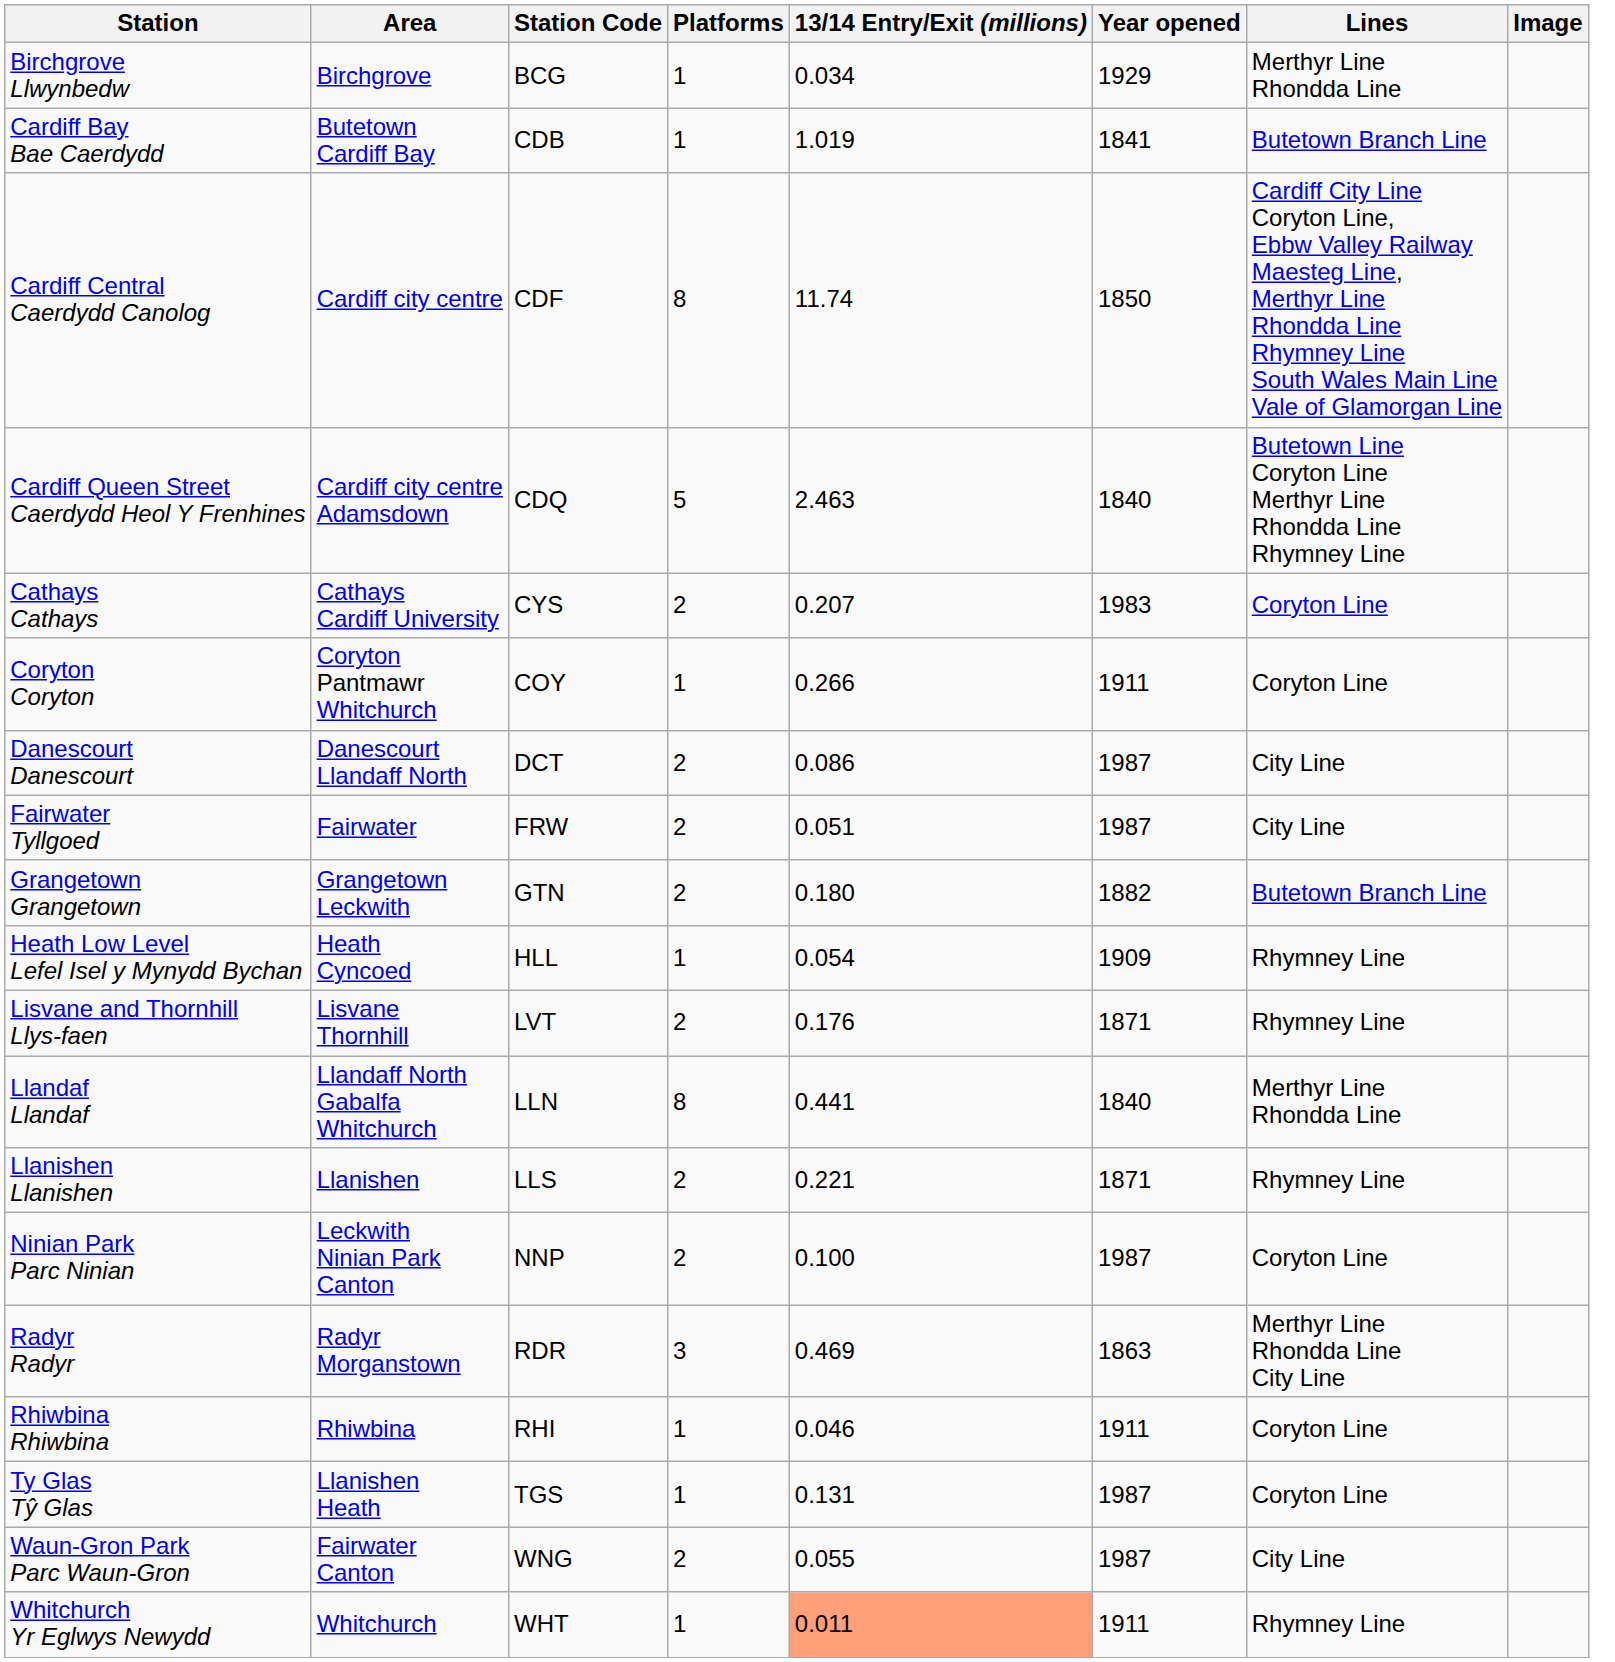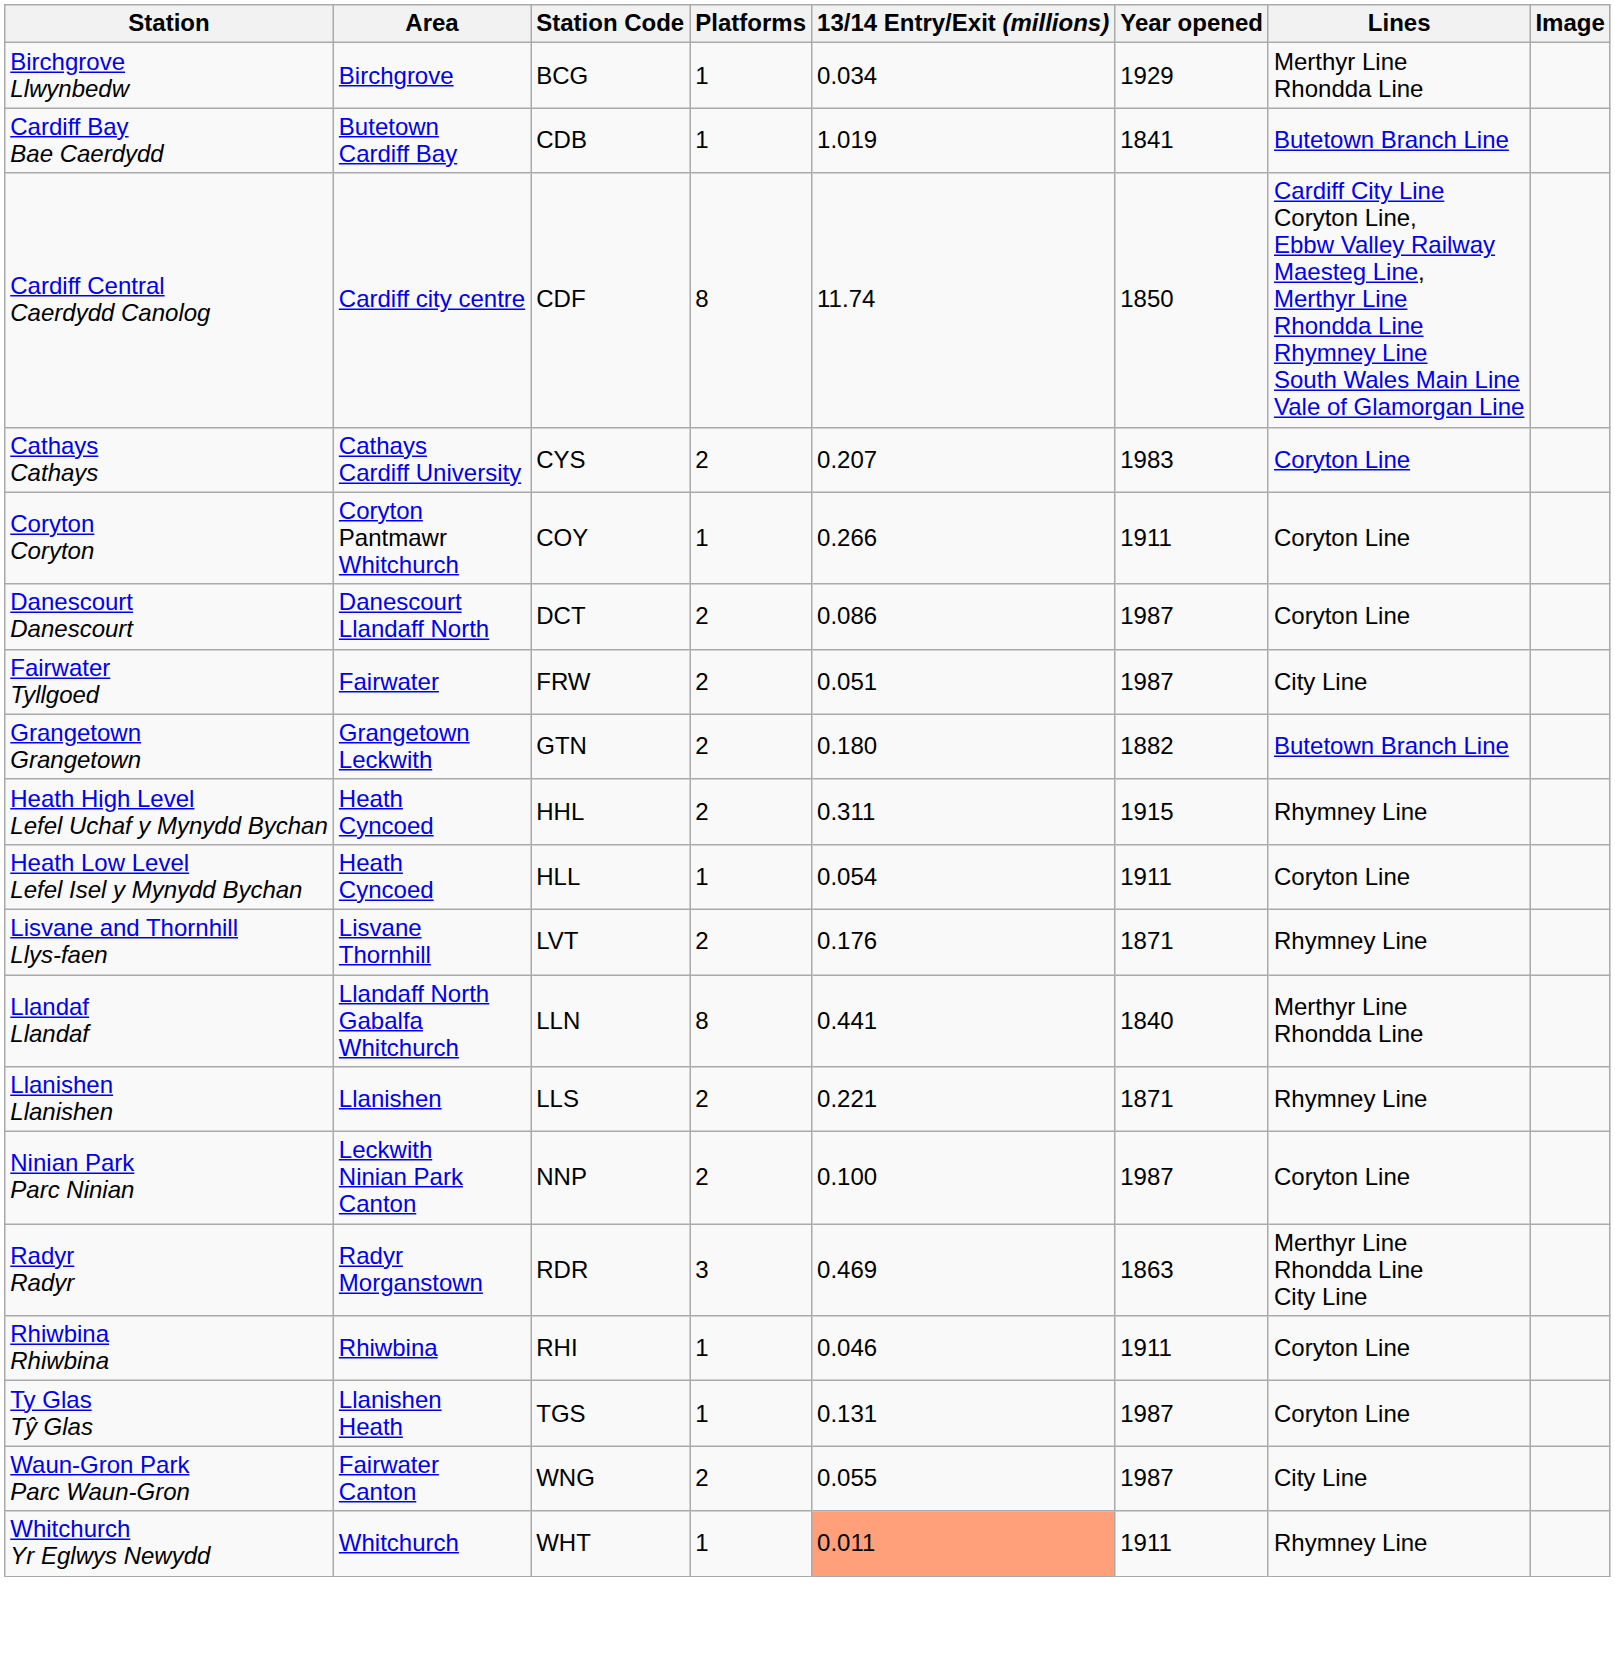 <table class="sortable wikitable">
 <tr>
 <th>Station</th>
 <th>Area</th>
 <th>Station Code</th>
 <th>Platforms</th>
 <th>13/14 Entry/Exit <em>(millions)</em></th>
 <th>Year opened</th>
 <th>Lines</th>
 <th>Image</th>
 </tr>
 <tr>
 <td><a href='#'>Birchgrove</a><br><em>Llwynbedw</em></td>
 <td><a href='#'>Birchgrove</a></td>
 <td>BCG</td>
 <td>1</td>
 <td>0.034</td>
 <td>1929</td>
 <td>Merthyr Line<br>Rhondda Line</td>
 <td></td>
 </tr>
 <tr>
 <td><a href='#'>Cardiff Bay</a><br><em>Bae Caerdydd</em></td>
 <td><a href='#'>Butetown</a><br><a href='#'>Cardiff Bay</a></td>
 <td>CDB</td>
 <td>1</td>
 <td>1.019</td>
 <td>1841</td>
 <td><a href='#'>Butetown Branch Line</a></td>
 <td></td>
 </tr>
 <tr>
 <td><a href='#'>Cardiff Central</a><br><em>Caerdydd Canolog</em></td>
 <td><a href='#'>Cardiff city centre</a></td>
 <td>CDF</td>
 <td>8</td>
 <td>11.74</td>
 <td>1850</td>
 <td><a href='#'>Cardiff City Line</a><br>Coryton Line,<br><a href='#'>Ebbw Valley Railway</a><br><a href='#'>Maesteg Line</a>,<br><a href='#'>Merthyr Line</a><br><a href='#'>Rhondda Line</a><br><a href='#'>Rhymney Line</a><br><a href='#'>South Wales Main Line</a><br><a href='#'>Vale of Glamorgan Line</a></td>
 <td></td>
 </tr>
 <tr>
-<td><a href='#'>Cardiff Queen Street</a><br><em>Caerdydd Heol Y Frenhines</em></td>
-<td><a href='#'>Cardiff city centre</a><br><a href='#'>Adamsdown</a></td>
-<td>CDQ</td>
-<td>5</td>
-<td>2.463</td>
-<td>1840</td>
-<td><a href='#'>Butetown Line</a><br>Coryton Line<br>Merthyr Line<br>Rhondda Line<br>Rhymney Line</td>
-<td></td>
-</tr>
-<tr>
 <td><a href='#'>Cathays</a><br><em>Cathays</em></td>
 <td><a href='#'>Cathays</a><br><a href='#'>Cardiff University</a></td>
 <td>CYS</td>
 <td>2</td>
 <td>0.207</td>
 <td>1983</td>
 <td><a href='#'>Coryton Line</a></td>
 <td></td>
 </tr>
 <tr>
 <td><a href='#'>Coryton</a><br><em>Coryton</em></td>
 <td><a href='#'>Coryton</a><br>Pantmawr<br><a href='#'>Whitchurch</a></td>
 <td>COY</td>
 <td>1</td>
 <td>0.266</td>
 <td>1911</td>
 <td>Coryton Line</td>
 <td></td>
 </tr>
 <tr>
 <td><a href='#'>Danescourt</a><br><em>Danescourt</em></td>
 <td><a href='#'>Danescourt</a><br><a href='#'>Llandaff North</a></td>
 <td>DCT</td>
 <td>2</td>
 <td>0.086</td>
 <td>1987</td>
-<td>City Line</td>
+<td>Coryton Line</td>
 <td></td>
 </tr>
 <tr>
 <td><a href='#'>Fairwater</a><br><em>Tyllgoed</em></td>
 <td><a href='#'>Fairwater</a></td>
 <td>FRW</td>
 <td>2</td>
 <td>0.051</td>
 <td>1987</td>
 <td>City Line</td>
 <td></td>
 </tr>
 <tr>
 <td><a href='#'>Grangetown</a><br><em>Grangetown</em></td>
 <td><a href='#'>Grangetown</a><br><a href='#'>Leckwith</a></td>
 <td>GTN</td>
 <td>2</td>
 <td>0.180</td>
 <td>1882</td>
 <td><a href='#'>Butetown Branch Line</a></td>
 <td></td>
 </tr>
 <tr>
+<td><a href='#'>Heath High Level</a><br><em>Lefel Uchaf y Mynydd Bychan</em></td>
+<td><a href='#'>Heath</a><br><a href='#'>Cyncoed</a></td>
+<td>HHL</td>
+<td>2</td>
+<td>0.311</td>
+<td>1915</td>
+<td>Rhymney Line</td>
+<td></td>
+</tr>
+<tr>
 <td><a href='#'>Heath Low Level</a><br><em>Lefel Isel y Mynydd Bychan</em></td>
 <td><a href='#'>Heath</a><br><a href='#'>Cyncoed</a></td>
 <td>HLL</td>
 <td>1</td>
 <td>0.054</td>
-<td>1909</td>
-<td>Rhymney Line</td>
+<td>1911</td>
+<td>Coryton Line</td>
 <td></td>
 </tr>
 <tr>
 <td><a href='#'>Lisvane and Thornhill</a><br><em>Llys-faen</em></td>
 <td><a href='#'>Lisvane</a><br><a href='#'>Thornhill</a></td>
 <td>LVT</td>
 <td>2</td>
 <td>0.176</td>
 <td>1871</td>
 <td>Rhymney Line</td>
 <td></td>
 </tr>
 <tr>
 <td><a href='#'>Llandaf</a><br><em>Llandaf</em></td>
 <td><a href='#'>Llandaff North</a><br><a href='#'>Gabalfa</a><br><a href='#'>Whitchurch</a></td>
 <td>LLN</td>
 <td>8</td>
 <td>0.441</td>
 <td>1840</td>
 <td>Merthyr Line<br>Rhondda Line</td>
 <td></td>
 </tr>
 <tr>
 <td><a href='#'>Llanishen</a><br><em>Llanishen</em></td>
 <td><a href='#'>Llanishen</a></td>
 <td>LLS</td>
 <td>2</td>
 <td>0.221</td>
 <td>1871</td>
 <td>Rhymney Line</td>
 <td></td>
 </tr>
 <tr>
 <td><a href='#'>Ninian Park</a><br><em>Parc Ninian</em></td>
 <td><a href='#'>Leckwith</a><br><a href='#'>Ninian Park</a><br><a href='#'>Canton</a></td>
 <td>NNP</td>
 <td>2</td>
 <td>0.100</td>
 <td>1987</td>
 <td>Coryton Line</td>
 <td></td>
 </tr>
 <tr>
 <td><a href='#'>Radyr</a><br><em>Radyr</em></td>
 <td><a href='#'>Radyr</a><br><a href='#'>Morganstown</a></td>
 <td>RDR</td>
 <td>3</td>
 <td>0.469</td>
 <td>1863</td>
 <td>Merthyr Line<br>Rhondda Line<br>City Line</td>
 <td></td>
 </tr>
 <tr>
 <td><a href='#'>Rhiwbina</a><br><em>Rhiwbina</em></td>
 <td><a href='#'>Rhiwbina</a></td>
 <td>RHI</td>
 <td>1</td>
 <td>0.046</td>
 <td>1911</td>
 <td>Coryton Line</td>
 <td></td>
 </tr>
 <tr>
 <td><a href='#'>Ty Glas</a><br><em>Tŷ Glas</em></td>
 <td><a href='#'>Llanishen</a><br><a href='#'>Heath</a></td>
 <td>TGS</td>
 <td>1</td>
 <td>0.131</td>
 <td>1987</td>
 <td>Coryton Line</td>
 <td></td>
 </tr>
 <tr>
 <td><a href='#'>Waun-Gron Park</a><br><em>Parc Waun-Gron</em></td>
 <td><a href='#'>Fairwater</a><br><a href='#'>Canton</a></td>
 <td>WNG</td>
 <td>2</td>
 <td>0.055</td>
 <td>1987</td>
 <td>City Line</td>
 <td></td>
 </tr>
 <tr>
 <td><a href='#'>Whitchurch</a><br><em>Yr Eglwys Newydd</em></td>
 <td><a href='#'>Whitchurch</a></td>
 <td>WHT</td>
 <td>1</td>
 <td style="background: lightsalmon;">0.011</td>
 <td>1911</td>
 <td>Rhymney Line</td>
 <td></td>
 </tr>
 </table>
